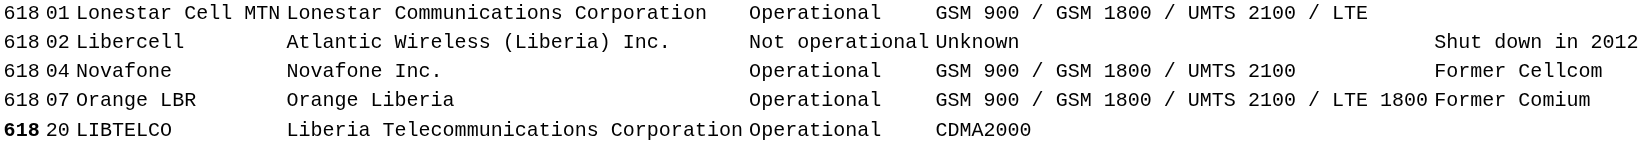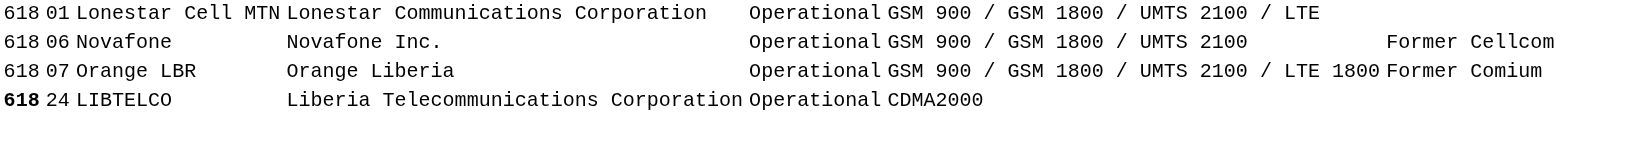 <table>
 <tr>
 <td>618</td>
 <td>01</td>
 <td>Lonestar Cell MTN</td>
 <td>Lonestar Communications Corporation</td>
 <td>Operational</td>
 <td>GSM 900 / GSM 1800 / UMTS 2100 / LTE</td>
 <td></td>
 </tr>
 <tr>
 <td>618</td>
-<td>02</td>
-<td>Libercell</td>
-<td>Atlantic Wireless (Liberia) Inc.</td>
-<td>Not operational</td>
-<td>Unknown</td>
-<td>Shut down in 2012</td>
-</tr>
-<tr>
-<td>618</td>
-<td>04</td>
+<td>06</td>
 <td>Novafone</td>
 <td>Novafone Inc.</td>
 <td>Operational</td>
 <td>GSM 900 / GSM 1800 / UMTS 2100</td>
 <td>Former Cellcom</td>
 </tr>
 <tr>
 <td>618</td>
 <td>07</td>
 <td>Orange LBR</td>
 <td>Orange Liberia</td>
 <td>Operational</td>
 <td>GSM 900 / GSM 1800 / UMTS 2100 / LTE 1800</td>
 <td>Former Comium</td>
 </tr>
 <tr>
 <td><strong>618</strong></td>
-<td>20</td>
+<td>24</td>
 <td>LIBTELCO</td>
 <td>Liberia Telecommunications Corporation</td>
 <td>Operational</td>
 <td>CDMA2000</td>
 <td></td>
 </tr>
 </table>
